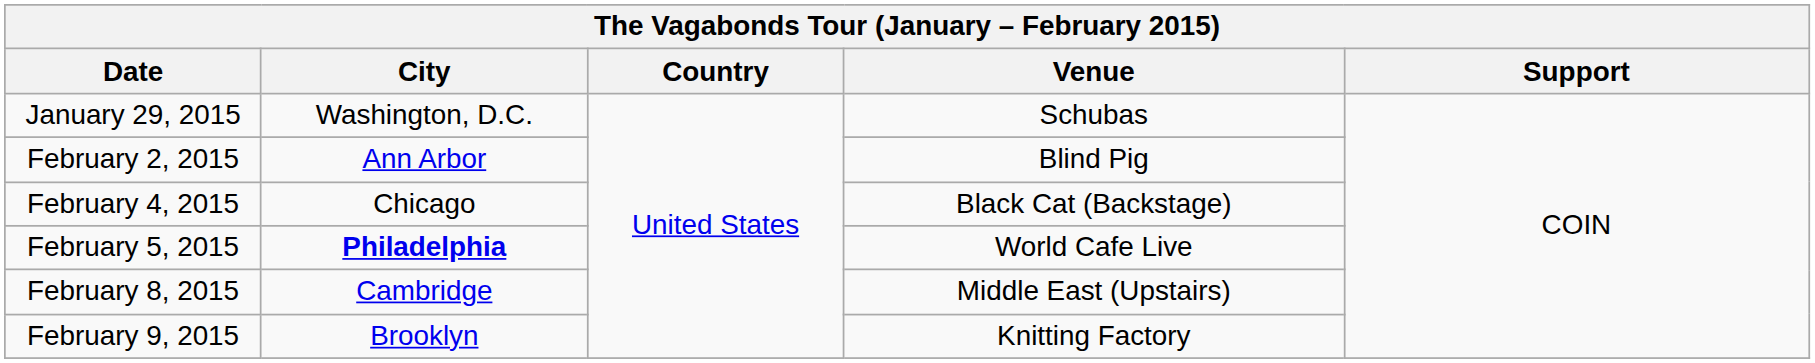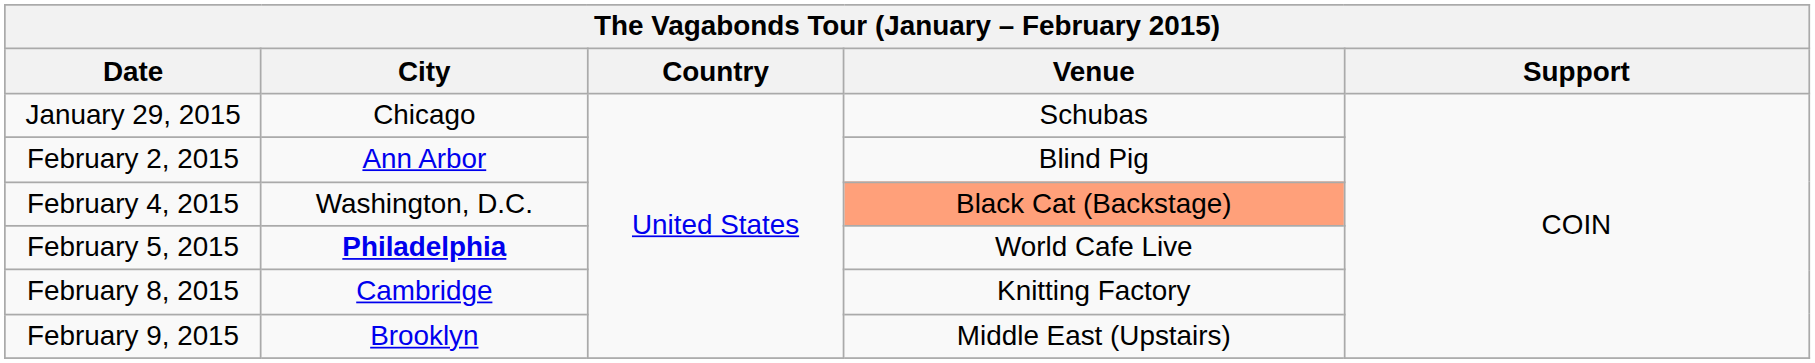 <table class="wikitable" style="text-align:center;">
 <tr>
 <th colspan="5">The Vagabonds Tour (January – February 2015)</th>
 </tr>
 <tr>
 <th style="width:140px;">Date</th>
 <th style="width:180px;">City</th>
 <th style="width:140px;">Country</th>
 <th style="width:280px;">Venue</th>
 <th style="width:260px;">Support</th>
 </tr>
 <tr>
 <td>January 29, 2015</td>
-<td>Washington, D.C.</td>
+<td>Chicago</td>
 <td rowspan="6"><a href='#'>United States</a></td>
 <td>Schubas</td>
 <td rowspan="6">COIN</td>
 </tr>
 <tr>
 <td>February 2, 2015</td>
 <td><a href='#'>Ann Arbor</a></td>
 <td>Blind Pig</td>
 </tr>
 <tr>
 <td>February 4, 2015</td>
-<td>Chicago</td>
-<td>Black Cat (Backstage)</td>
+<td>Washington, D.C.</td>
+<td style="background: lightsalmon;">Black Cat (Backstage)</td>
 </tr>
 <tr>
 <td>February 5, 2015</td>
 <td><strong><a href='#'>Philadelphia</a></strong></td>
 <td>World Cafe Live</td>
 </tr>
 <tr>
 <td>February 8, 2015</td>
 <td><a href='#'>Cambridge</a></td>
-<td>Middle East (Upstairs)</td>
+<td>Knitting Factory</td>
 </tr>
 <tr>
 <td>February 9, 2015</td>
 <td><a href='#'>Brooklyn</a></td>
-<td>Knitting Factory</td>
+<td>Middle East (Upstairs)</td>
 </tr>
 </table>
